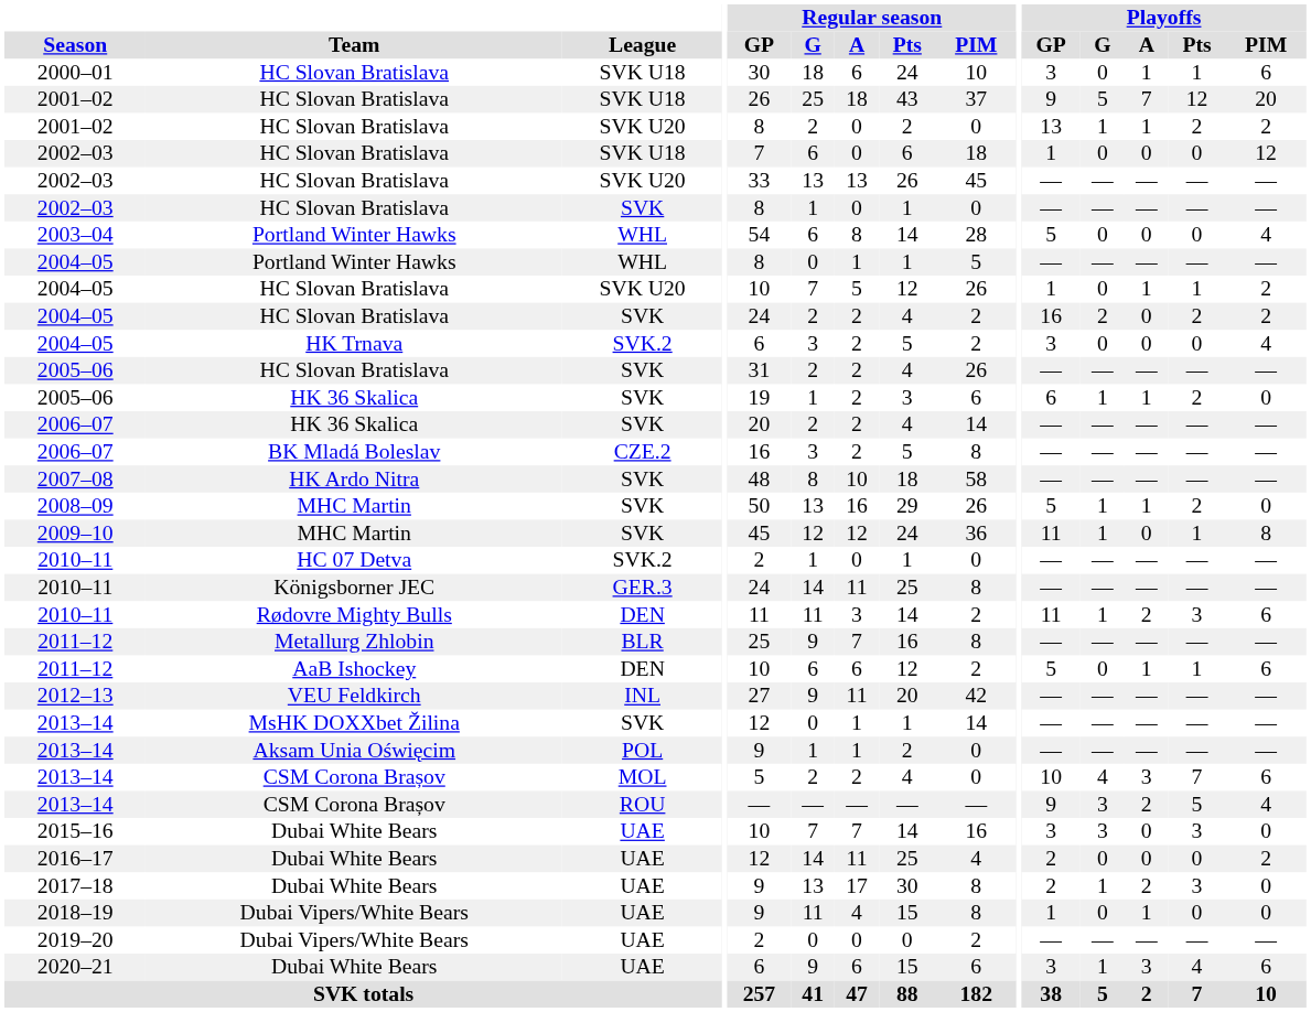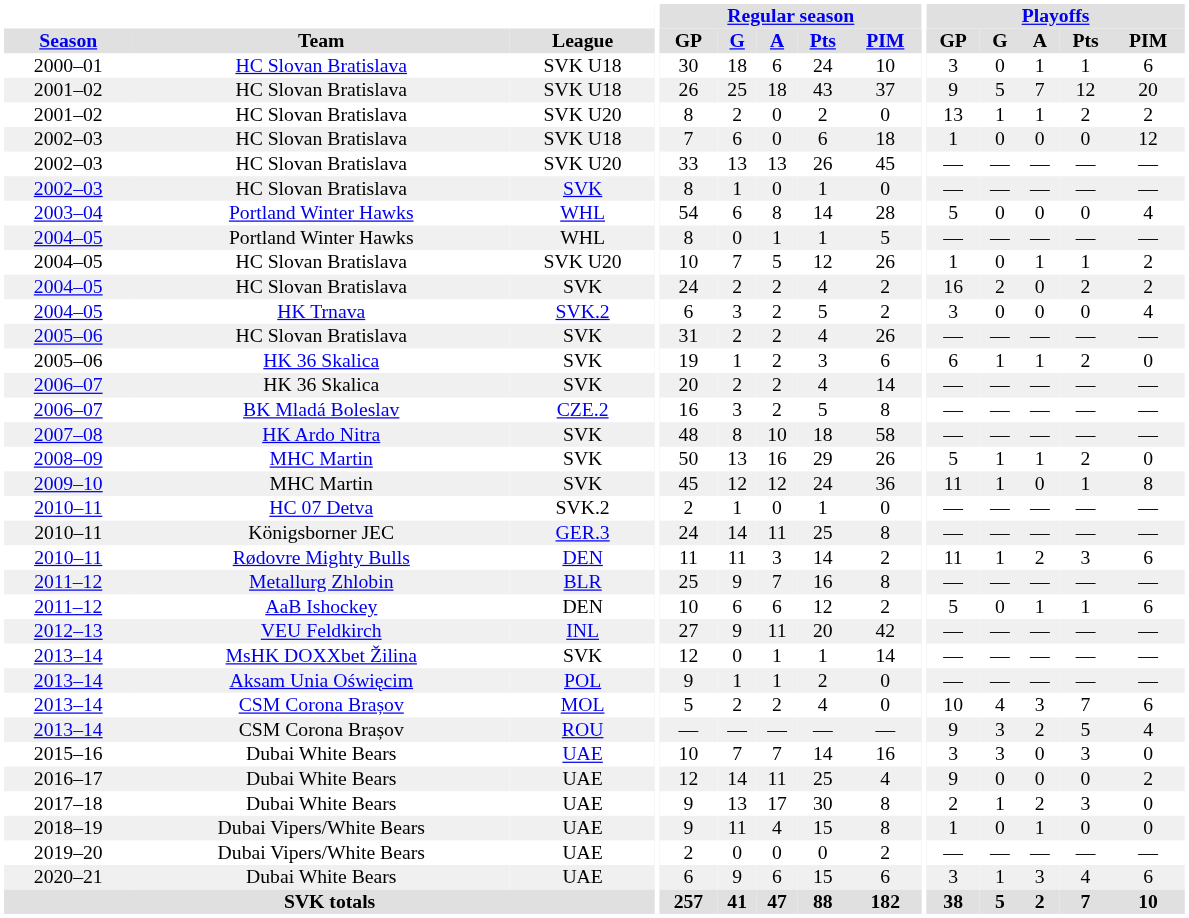 <table border="0" cellpadding="1" cellspacing="0" style="text-align:center; width:60em">
 <tr bgcolor="#e0e0e0">
 <th colspan="3" bgcolor="#ffffff"></th>
 <th rowspan="99" bgcolor="#ffffff"></th>
 <th colspan="5"><a href='#'>Regular season</a></th>
 <th rowspan="99" bgcolor="#ffffff"></th>
 <th colspan="5"><a href='#'>Playoffs</a></th>
 </tr>
 <tr bgcolor="#e0e0e0">
 <th><a href='#'>Season</a></th>
 <th>Team</th>
 <th>League</th>
 <th>GP</th>
 <th><a href='#'>G</a></th>
 <th><a href='#'>A</a></th>
 <th><a href='#'>Pts</a></th>
 <th><a href='#'>PIM</a></th>
 <th>GP</th>
 <th>G</th>
 <th>A</th>
 <th>Pts</th>
 <th>PIM</th>
 </tr>
 <tr>
 <td>2000–01</td>
 <td><a href='#'>HC Slovan Bratislava</a></td>
 <td>SVK U18</td>
 <td>30</td>
 <td>18</td>
 <td>6</td>
 <td>24</td>
 <td>10</td>
 <td>3</td>
 <td>0</td>
 <td>1</td>
 <td>1</td>
 <td>6</td>
 </tr>
 <tr bgcolor="#f0f0f0">
 <td>2001–02</td>
 <td>HC Slovan Bratislava</td>
 <td>SVK U18</td>
 <td>26</td>
 <td>25</td>
 <td>18</td>
 <td>43</td>
 <td>37</td>
 <td>9</td>
 <td>5</td>
 <td>7</td>
 <td>12</td>
 <td>20</td>
 </tr>
 <tr>
 <td>2001–02</td>
 <td>HC Slovan Bratislava</td>
 <td>SVK U20</td>
 <td>8</td>
 <td>2</td>
 <td>0</td>
 <td>2</td>
 <td>0</td>
 <td>13</td>
 <td>1</td>
 <td>1</td>
 <td>2</td>
 <td>2</td>
 </tr>
 <tr bgcolor="#f0f0f0">
 <td>2002–03</td>
 <td>HC Slovan Bratislava</td>
 <td>SVK U18</td>
 <td>7</td>
 <td>6</td>
 <td>0</td>
 <td>6</td>
 <td>18</td>
 <td>1</td>
 <td>0</td>
 <td>0</td>
 <td>0</td>
 <td>12</td>
 </tr>
 <tr>
 <td>2002–03</td>
 <td>HC Slovan Bratislava</td>
 <td>SVK U20</td>
 <td>33</td>
 <td>13</td>
 <td>13</td>
 <td>26</td>
 <td>45</td>
 <td>—</td>
 <td>—</td>
 <td>—</td>
 <td>—</td>
 <td>—</td>
 </tr>
 <tr bgcolor="#f0f0f0">
 <td><a href='#'>2002–03</a></td>
 <td>HC Slovan Bratislava</td>
 <td><a href='#'>SVK</a></td>
 <td>8</td>
 <td>1</td>
 <td>0</td>
 <td>1</td>
 <td>0</td>
 <td>—</td>
 <td>—</td>
 <td>—</td>
 <td>—</td>
 <td>—</td>
 </tr>
 <tr>
 <td><a href='#'>2003–04</a></td>
 <td><a href='#'>Portland Winter Hawks</a></td>
 <td><a href='#'>WHL</a></td>
 <td>54</td>
 <td>6</td>
 <td>8</td>
 <td>14</td>
 <td>28</td>
 <td>5</td>
 <td>0</td>
 <td>0</td>
 <td>0</td>
 <td>4</td>
 </tr>
 <tr bgcolor="#f0f0f0">
 <td><a href='#'>2004–05</a></td>
 <td>Portland Winter Hawks</td>
 <td>WHL</td>
 <td>8</td>
 <td>0</td>
 <td>1</td>
 <td>1</td>
 <td>5</td>
 <td>—</td>
 <td>—</td>
 <td>—</td>
 <td>—</td>
 <td>—</td>
 </tr>
 <tr>
 <td>2004–05</td>
 <td>HC Slovan Bratislava</td>
 <td>SVK U20</td>
 <td>10</td>
 <td>7</td>
 <td>5</td>
 <td>12</td>
 <td>26</td>
 <td>1</td>
 <td>0</td>
 <td>1</td>
 <td>1</td>
 <td>2</td>
 </tr>
 <tr bgcolor="#f0f0f0">
 <td><a href='#'>2004–05</a></td>
 <td>HC Slovan Bratislava</td>
 <td>SVK</td>
 <td>24</td>
 <td>2</td>
 <td>2</td>
 <td>4</td>
 <td>2</td>
 <td>16</td>
 <td>2</td>
 <td>0</td>
 <td>2</td>
 <td>2</td>
 </tr>
 <tr>
 <td><a href='#'>2004–05</a></td>
 <td><a href='#'>HK Trnava</a></td>
 <td><a href='#'>SVK.2</a></td>
 <td>6</td>
 <td>3</td>
 <td>2</td>
 <td>5</td>
 <td>2</td>
 <td>3</td>
 <td>0</td>
 <td>0</td>
 <td>0</td>
 <td>4</td>
 </tr>
 <tr bgcolor="#f0f0f0">
 <td><a href='#'>2005–06</a></td>
 <td>HC Slovan Bratislava</td>
 <td>SVK</td>
 <td>31</td>
 <td>2</td>
 <td>2</td>
 <td>4</td>
 <td>26</td>
 <td>—</td>
 <td>—</td>
 <td>—</td>
 <td>—</td>
 <td>—</td>
 </tr>
 <tr>
 <td>2005–06</td>
 <td><a href='#'>HK 36 Skalica</a></td>
 <td>SVK</td>
 <td>19</td>
 <td>1</td>
 <td>2</td>
 <td>3</td>
 <td>6</td>
 <td>6</td>
 <td>1</td>
 <td>1</td>
 <td>2</td>
 <td>0</td>
 </tr>
 <tr bgcolor="#f0f0f0">
 <td><a href='#'>2006–07</a></td>
 <td>HK 36 Skalica</td>
 <td>SVK</td>
 <td>20</td>
 <td>2</td>
 <td>2</td>
 <td>4</td>
 <td>14</td>
 <td>—</td>
 <td>—</td>
 <td>—</td>
 <td>—</td>
 <td>—</td>
 </tr>
 <tr>
 <td><a href='#'>2006–07</a></td>
 <td><a href='#'>BK Mladá Boleslav</a></td>
 <td><a href='#'>CZE.2</a></td>
 <td>16</td>
 <td>3</td>
 <td>2</td>
 <td>5</td>
 <td>8</td>
 <td>—</td>
 <td>—</td>
 <td>—</td>
 <td>—</td>
 <td>—</td>
 </tr>
 <tr bgcolor="#f0f0f0">
 <td><a href='#'>2007–08</a></td>
 <td><a href='#'>HK Ardo Nitra</a></td>
 <td>SVK</td>
 <td>48</td>
 <td>8</td>
 <td>10</td>
 <td>18</td>
 <td>58</td>
 <td>—</td>
 <td>—</td>
 <td>—</td>
 <td>—</td>
 <td>—</td>
 </tr>
 <tr>
 <td><a href='#'>2008–09</a></td>
 <td><a href='#'>MHC Martin</a></td>
 <td>SVK</td>
 <td>50</td>
 <td>13</td>
 <td>16</td>
 <td>29</td>
 <td>26</td>
 <td>5</td>
 <td>1</td>
 <td>1</td>
 <td>2</td>
 <td>0</td>
 </tr>
 <tr bgcolor="#f0f0f0">
 <td><a href='#'>2009–10</a></td>
 <td>MHC Martin</td>
 <td>SVK</td>
 <td>45</td>
 <td>12</td>
 <td>12</td>
 <td>24</td>
 <td>36</td>
 <td>11</td>
 <td>1</td>
 <td>0</td>
 <td>1</td>
 <td>8</td>
 </tr>
 <tr>
 <td><a href='#'>2010–11</a></td>
 <td><a href='#'>HC 07 Detva</a></td>
 <td>SVK.2</td>
 <td>2</td>
 <td>1</td>
 <td>0</td>
 <td>1</td>
 <td>0</td>
 <td>—</td>
 <td>—</td>
 <td>—</td>
 <td>—</td>
 <td>—</td>
 </tr>
 <tr bgcolor="#f0f0f0">
 <td>2010–11</td>
 <td>Königsborner JEC</td>
 <td><a href='#'>GER.3</a></td>
 <td>24</td>
 <td>14</td>
 <td>11</td>
 <td>25</td>
 <td>8</td>
 <td>—</td>
 <td>—</td>
 <td>—</td>
 <td>—</td>
 <td>—</td>
 </tr>
 <tr>
 <td><a href='#'>2010–11</a></td>
 <td><a href='#'>Rødovre Mighty Bulls</a></td>
 <td><a href='#'>DEN</a></td>
 <td>11</td>
 <td>11</td>
 <td>3</td>
 <td>14</td>
 <td>2</td>
 <td>11</td>
 <td>1</td>
 <td>2</td>
 <td>3</td>
 <td>6</td>
 </tr>
 <tr bgcolor="#f0f0f0">
 <td><a href='#'>2011–12</a></td>
 <td><a href='#'>Metallurg Zhlobin</a></td>
 <td><a href='#'>BLR</a></td>
 <td>25</td>
 <td>9</td>
 <td>7</td>
 <td>16</td>
 <td>8</td>
 <td>—</td>
 <td>—</td>
 <td>—</td>
 <td>—</td>
 <td>—</td>
 </tr>
 <tr>
 <td><a href='#'>2011–12</a></td>
 <td><a href='#'>AaB Ishockey</a></td>
 <td>DEN</td>
 <td>10</td>
 <td>6</td>
 <td>6</td>
 <td>12</td>
 <td>2</td>
 <td>5</td>
 <td>0</td>
 <td>1</td>
 <td>1</td>
 <td>6</td>
 </tr>
 <tr bgcolor="#f0f0f0">
 <td><a href='#'>2012–13</a></td>
 <td><a href='#'>VEU Feldkirch</a></td>
 <td><a href='#'>INL</a></td>
 <td>27</td>
 <td>9</td>
 <td>11</td>
 <td>20</td>
 <td>42</td>
 <td>—</td>
 <td>—</td>
 <td>—</td>
 <td>—</td>
 <td>—</td>
 </tr>
 <tr>
 <td><a href='#'>2013–14</a></td>
 <td><a href='#'>MsHK DOXXbet Žilina</a></td>
 <td>SVK</td>
 <td>12</td>
 <td>0</td>
 <td>1</td>
 <td>1</td>
 <td>14</td>
 <td>—</td>
 <td>—</td>
 <td>—</td>
 <td>—</td>
 <td>—</td>
 </tr>
 <tr bgcolor="#f0f0f0">
 <td><a href='#'>2013–14</a></td>
 <td><a href='#'>Aksam Unia Oświęcim</a></td>
 <td><a href='#'>POL</a></td>
 <td>9</td>
 <td>1</td>
 <td>1</td>
 <td>2</td>
 <td>0</td>
 <td>—</td>
 <td>—</td>
 <td>—</td>
 <td>—</td>
 <td>—</td>
 </tr>
 <tr>
 <td><a href='#'>2013–14</a></td>
 <td><a href='#'>CSM Corona Brașov</a></td>
 <td><a href='#'>MOL</a></td>
 <td>5</td>
 <td>2</td>
 <td>2</td>
 <td>4</td>
 <td>0</td>
 <td>10</td>
 <td>4</td>
 <td>3</td>
 <td>7</td>
 <td>6</td>
 </tr>
 <tr bgcolor="#f0f0f0">
 <td><a href='#'>2013–14</a></td>
 <td>CSM Corona Brașov</td>
 <td><a href='#'>ROU</a></td>
 <td>—</td>
 <td>—</td>
 <td>—</td>
 <td>—</td>
 <td>—</td>
 <td>9</td>
 <td>3</td>
 <td>2</td>
 <td>5</td>
 <td>4</td>
 </tr>
 <tr>
 <td>2015–16</td>
 <td>Dubai White Bears</td>
 <td><a href='#'>UAE</a></td>
 <td>10</td>
 <td>7</td>
 <td>7</td>
 <td>14</td>
 <td>16</td>
 <td>3</td>
 <td>3</td>
 <td>0</td>
 <td>3</td>
 <td>0</td>
 </tr>
 <tr bgcolor="#f0f0f0">
 <td>2016–17</td>
 <td>Dubai White Bears</td>
 <td>UAE</td>
 <td>12</td>
 <td>14</td>
 <td>11</td>
 <td>25</td>
 <td>4</td>
-<td>2</td>
+<td>9</td>
 <td>0</td>
 <td>0</td>
 <td>0</td>
 <td>2</td>
 </tr>
 <tr>
 <td>2017–18</td>
 <td>Dubai White Bears</td>
 <td>UAE</td>
 <td>9</td>
 <td>13</td>
 <td>17</td>
 <td>30</td>
 <td>8</td>
 <td>2</td>
 <td>1</td>
 <td>2</td>
 <td>3</td>
 <td>0</td>
 </tr>
 <tr bgcolor="#f0f0f0">
 <td>2018–19</td>
 <td>Dubai Vipers/White Bears</td>
 <td>UAE</td>
 <td>9</td>
 <td>11</td>
 <td>4</td>
 <td>15</td>
 <td>8</td>
 <td>1</td>
 <td>0</td>
 <td>1</td>
 <td>0</td>
 <td>0</td>
 </tr>
 <tr>
 <td>2019–20</td>
 <td>Dubai Vipers/White Bears</td>
 <td>UAE</td>
 <td>2</td>
 <td>0</td>
 <td>0</td>
 <td>0</td>
 <td>2</td>
 <td>—</td>
 <td>—</td>
 <td>—</td>
 <td>—</td>
 <td>—</td>
 </tr>
 <tr bgcolor="#f0f0f0">
 <td>2020–21</td>
 <td>Dubai White Bears</td>
 <td>UAE</td>
 <td>6</td>
 <td>9</td>
 <td>6</td>
 <td>15</td>
 <td>6</td>
 <td>3</td>
 <td>1</td>
 <td>3</td>
 <td>4</td>
 <td>6</td>
 </tr>
 <tr bgcolor="#e0e0e0">
 <th colspan="3">SVK totals</th>
 <th>257</th>
 <th>41</th>
 <th>47</th>
 <th>88</th>
 <th>182</th>
 <th>38</th>
 <th>5</th>
 <th>2</th>
 <th>7</th>
 <th>10</th>
 </tr>
 </table>
